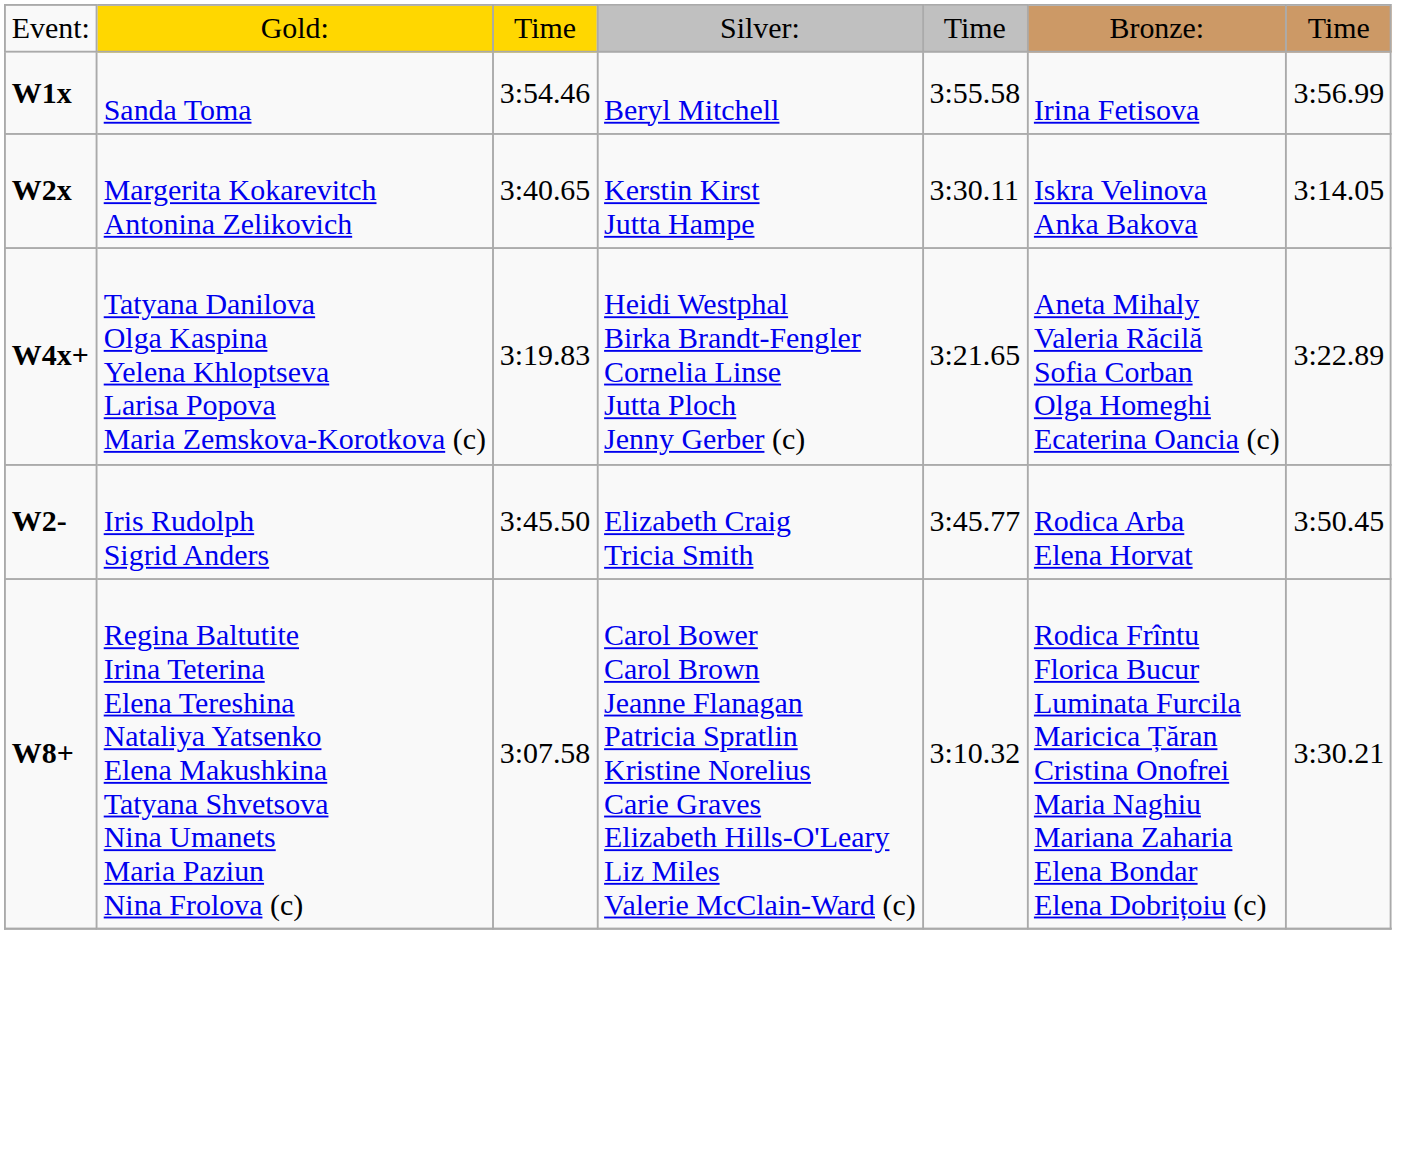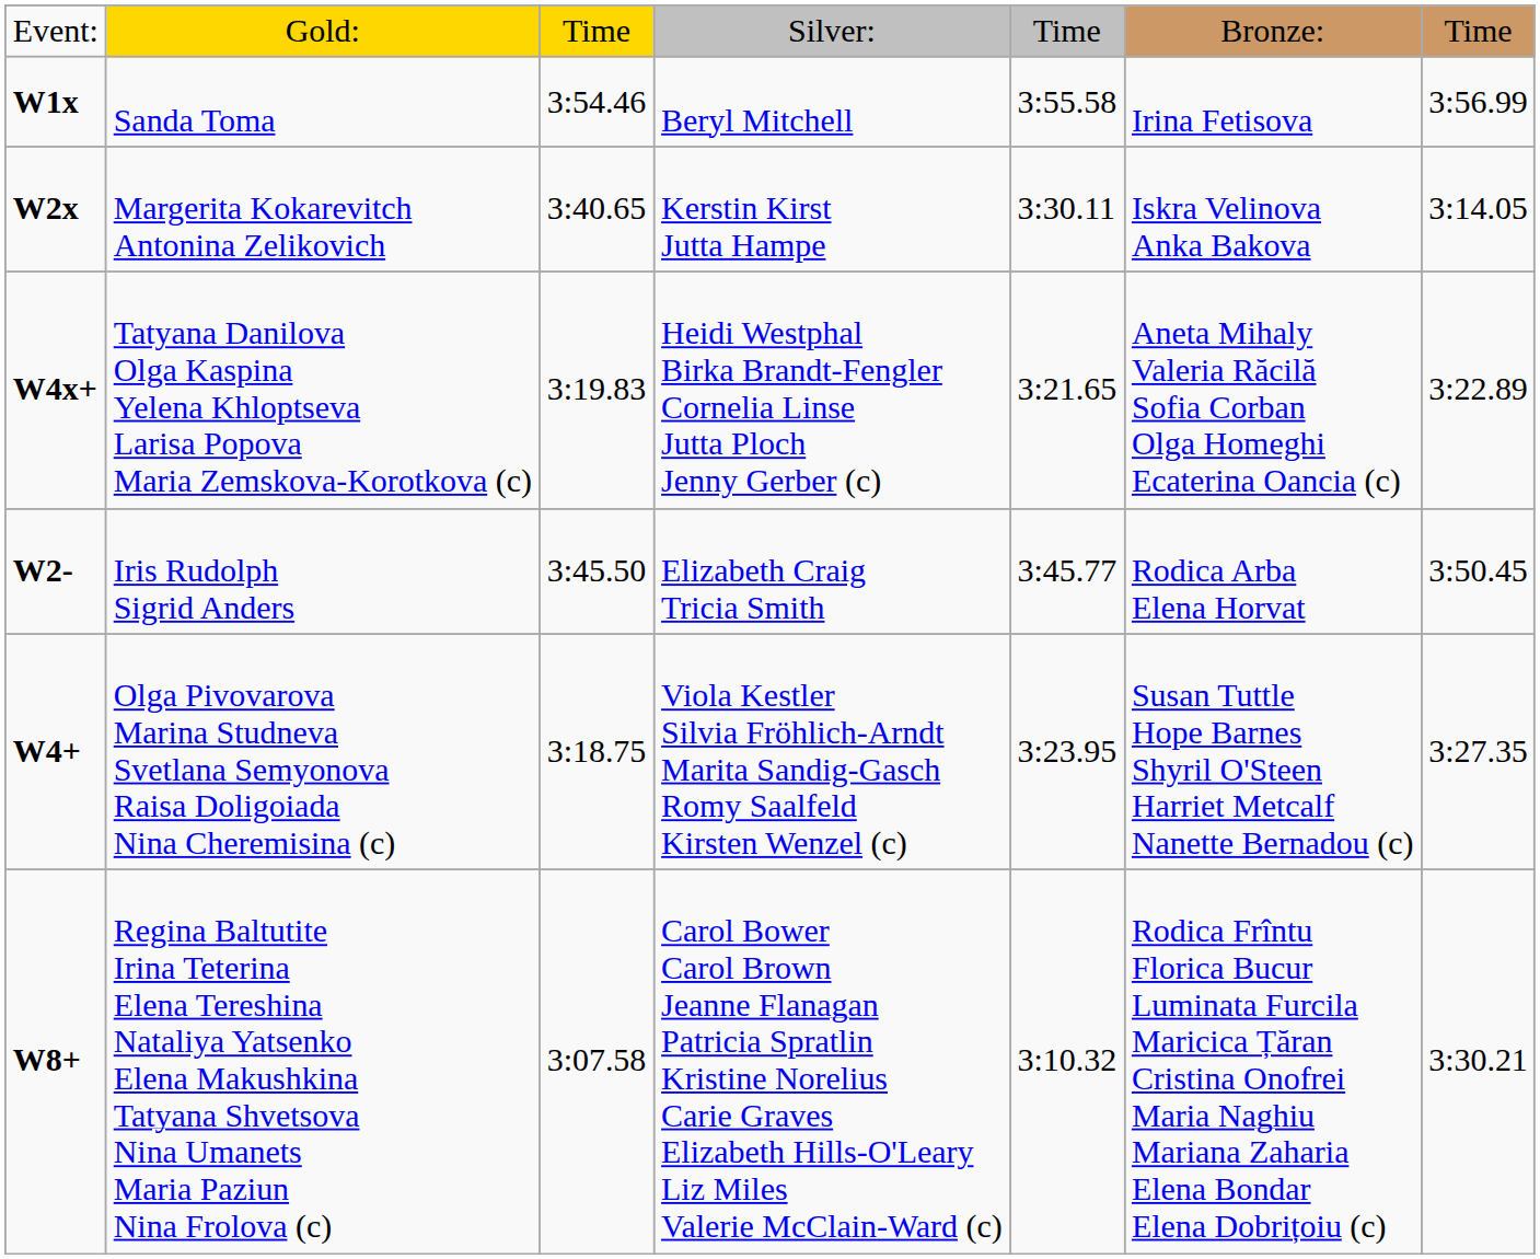 <table class="wikitable">
 <tr>
 <td>Event:</td>
 <td style="text-align:center;background-color:gold;">Gold:</td>
 <td style="text-align:center;background-color:gold;">Time</td>
 <td style="text-align:center;background-color:silver;">Silver:</td>
 <td style="text-align:center;background-color:silver;">Time</td>
 <td style="text-align:center;background-color:#CC9966;">Bronze:</td>
 <td style="text-align:center;background-color:#CC9966;">Time</td>
 </tr>
 <tr>
 <td><strong>W1x</strong></td>
 <td> <br> <a href='#'>Sanda Toma</a></td>
 <td>3:54.46</td>
 <td> <br> <a href='#'>Beryl Mitchell</a></td>
 <td>3:55.58</td>
 <td> <br> <a href='#'>Irina Fetisova</a></td>
 <td>3:56.99</td>
 </tr>
 <tr>
 <td><strong>W2x</strong></td>
 <td> <br> <a href='#'>Margerita Kokarevitch</a> <br> <a href='#'>Antonina Zelikovich</a></td>
 <td>3:40.65</td>
 <td> <br> <a href='#'>Kerstin Kirst</a> <br> <a href='#'>Jutta Hampe</a></td>
 <td>3:30.11</td>
 <td> <br> <a href='#'>Iskra Velinova</a> <br> <a href='#'>Anka Bakova</a></td>
 <td>3:14.05</td>
 </tr>
 <tr>
 <td><strong>W4x+</strong></td>
 <td> <br> <a href='#'>Tatyana Danilova</a> <br> <a href='#'>Olga Kaspina</a> <br> <a href='#'>Yelena Khloptseva</a> <br> <a href='#'>Larisa Popova</a> <br> <a href='#'>Maria Zemskova-Korotkova</a> (c)</td>
 <td>3:19.83</td>
 <td> <br> <a href='#'>Heidi Westphal</a> <br> <a href='#'>Birka Brandt-Fengler</a> <br> <a href='#'>Cornelia Linse</a> <br> <a href='#'>Jutta Ploch</a> <br> <a href='#'>Jenny Gerber</a> (c)</td>
 <td>3:21.65</td>
 <td> <br> <a href='#'>Aneta Mihaly</a> <br> <a href='#'>Valeria Răcilă</a> <br> <a href='#'>Sofia Corban</a> <br> <a href='#'>Olga Homeghi</a> <br> <a href='#'>Ecaterina Oancia</a> (c)</td>
 <td>3:22.89</td>
 </tr>
 <tr>
 <td><strong>W2-</strong></td>
 <td> <br> <a href='#'>Iris Rudolph</a> <br> <a href='#'>Sigrid Anders</a></td>
 <td>3:45.50</td>
 <td> <br> <a href='#'>Elizabeth Craig</a> <br> <a href='#'>Tricia Smith</a></td>
 <td>3:45.77</td>
 <td> <br> <a href='#'>Rodica Arba</a> <br> <a href='#'>Elena Horvat</a></td>
 <td>3:50.45</td>
 </tr>
 <tr>
+<td><strong>W4+</strong></td>
+<td> <br> <a href='#'>Olga Pivovarova</a> <br> <a href='#'>Marina Studneva</a> <br> <a href='#'>Svetlana Semyonova</a> <br> <a href='#'>Raisa Doligoiada</a> <br> <a href='#'>Nina Cheremisina</a> (c)</td>
+<td>3:18.75</td>
+<td> <br> <a href='#'>Viola Kestler</a> <br> <a href='#'>Silvia Fröhlich-Arndt</a> <br> <a href='#'>Marita Sandig-Gasch</a> <br> <a href='#'>Romy Saalfeld</a> <br> <a href='#'>Kirsten Wenzel</a> (c)</td>
+<td>3:23.95</td>
+<td> <br> <a href='#'>Susan Tuttle</a> <br> <a href='#'>Hope Barnes</a> <br> <a href='#'>Shyril O'Steen</a> <br> <a href='#'>Harriet Metcalf</a> <br> <a href='#'>Nanette Bernadou</a> (c)</td>
+<td>3:27.35</td>
+</tr>
+<tr>
 <td><strong>W8+</strong></td>
 <td> <br> <a href='#'>Regina Baltutite</a> <br> <a href='#'>Irina Teterina</a> <br> <a href='#'>Elena Tereshina</a> <br> <a href='#'>Nataliya Yatsenko</a> <br> <a href='#'>Elena Makushkina</a> <br> <a href='#'>Tatyana Shvetsova</a> <br> <a href='#'>Nina Umanets</a> <br> <a href='#'>Maria Paziun</a> <br> <a href='#'>Nina Frolova</a> (c)</td>
 <td>3:07.58</td>
 <td> <br> <a href='#'>Carol Bower</a> <br> <a href='#'>Carol Brown</a> <br> <a href='#'>Jeanne Flanagan</a> <br> <a href='#'>Patricia Spratlin</a> <br> <a href='#'>Kristine Norelius</a> <br> <a href='#'>Carie Graves</a> <br> <a href='#'>Elizabeth Hills-O'Leary</a> <br> <a href='#'>Liz Miles</a> <br> <a href='#'>Valerie McClain-Ward</a> (c)</td>
 <td>3:10.32</td>
 <td> <br> <a href='#'>Rodica Frîntu</a> <br> <a href='#'>Florica Bucur</a> <br> <a href='#'>Luminata Furcila</a> <br> <a href='#'>Maricica Țăran</a> <br> <a href='#'>Cristina Onofrei</a> <br> <a href='#'>Maria Naghiu</a> <br> <a href='#'>Mariana Zaharia</a> <br> <a href='#'>Elena Bondar</a> <br> <a href='#'>Elena Dobrițoiu</a> (c)</td>
 <td>3:30.21</td>
 </tr>
 <tr>
 </tr>
 </table>
